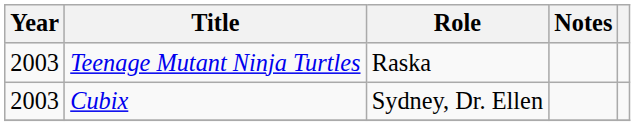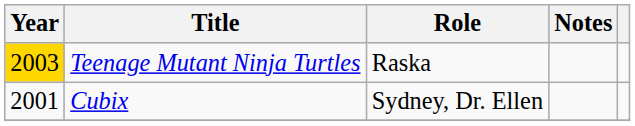 <table class="wikitable sortable plainrowheaders">
 <tr>
 <th>Year </th>
 <th>Title</th>
 <th>Role </th>
 <th class="unsortable">Notes</th>
 <th class="unsortable"></th>
 </tr>
 <tr>
-<td>2003</td>
+<td style="background: gold;">2003</td>
 <td><em><a href='#'>Teenage Mutant Ninja Turtles</a></em></td>
 <td>Raska</td>
 <td></td>
 <td></td>
 </tr>
 <tr>
-<td>2003</td>
+<td>2001</td>
 <td><em><a href='#'>Cubix</a></em></td>
 <td>Sydney, Dr. Ellen</td>
 <td></td>
 <td></td>
 </tr>
 <tr>
 </tr>
 </table>
